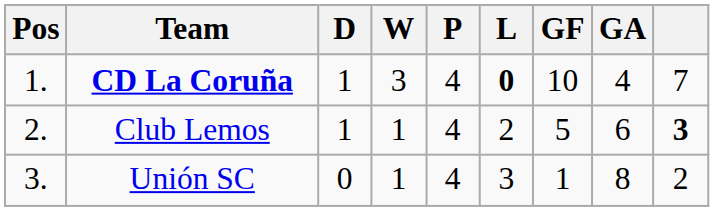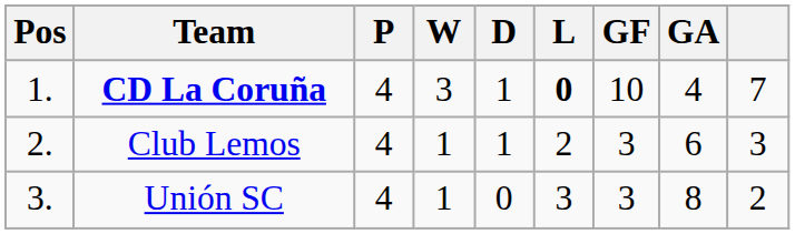 <table class="wikitable sortable" style="text-align: center;">
 <tr>
 <th width="20">Pos</th>
 <th width="120">Team</th>
+<th width="20">P</th>
+<th width="20">W</th>
 <th width="20">D</th>
-<th width="20">W</th>
-<th width="20">P</th>
 <th width="20">L</th>
 <th width="20">GF</th>
 <th width="20">GA</th>
 <th width="20"></th>
 </tr>
 <tr>
 <td>1.</td>
 <td><strong><a href='#'>CD La Coruña</a></strong></td>
+<td>4</td>
+<td>3</td>
 <td>1</td>
-<td>3</td>
-<td>4</td>
 <td><strong>0</strong></td>
 <td>10</td>
 <td>4</td>
 <td>7</td>
 </tr>
 <tr>
 <td>2.</td>
 <td><a href='#'>Club Lemos</a></td>
+<td>4</td>
 <td>1</td>
 <td>1</td>
-<td>4</td>
 <td>2</td>
-<td>5</td>
+<td>3</td>
 <td>6</td>
-<td><strong>3</strong></td>
+<td>3</td>
 </tr>
 <tr>
 <td>3.</td>
 <td><a href='#'>Unión SC</a></td>
+<td>4</td>
+<td>1</td>
 <td>0</td>
-<td>1</td>
-<td>4</td>
 <td>3</td>
-<td>1</td>
+<td>3</td>
 <td>8</td>
 <td>2</td>
 </tr>
 </table>
